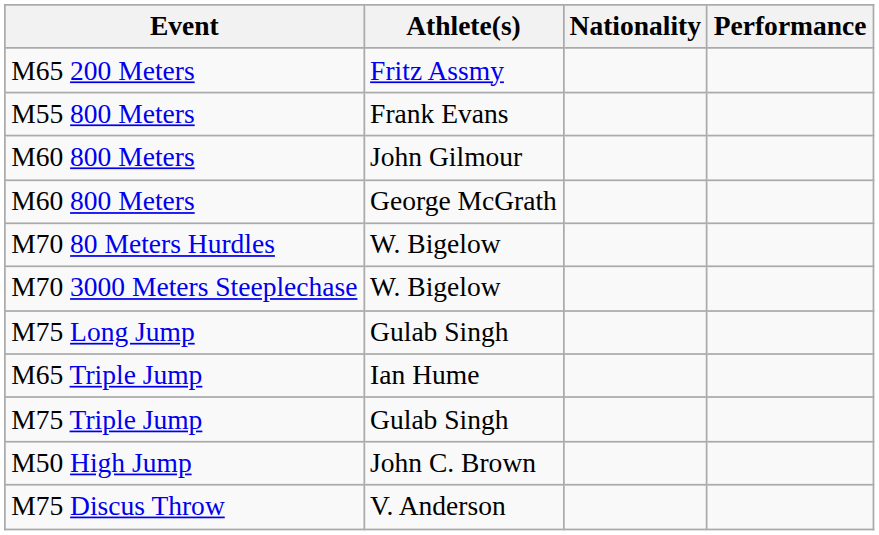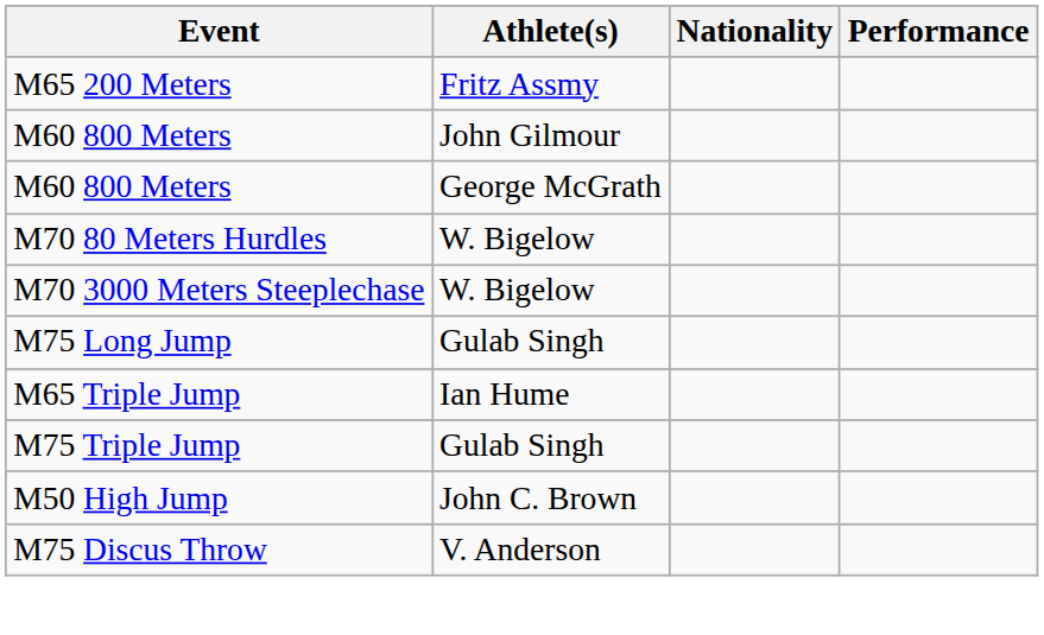 <table class="wikitable">
 <tr>
 <th>Event</th>
 <th>Athlete(s)</th>
 <th>Nationality</th>
 <th>Performance</th>
 </tr>
 <tr>
 <td>M65 <a href='#'>200 Meters</a></td>
 <td><a href='#'>Fritz Assmy</a></td>
-<td></td>
-<td></td>
-</tr>
-<tr>
-<td>M55 <a href='#'>800 Meters</a></td>
-<td>Frank Evans</td>
 <td></td>
 <td></td>
 </tr>
 <tr>
 <td>M60 <a href='#'>800 Meters</a></td>
 <td>John Gilmour</td>
 <td></td>
 <td></td>
 </tr>
 <tr>
 <td>M60 <a href='#'>800 Meters</a></td>
 <td>George McGrath</td>
 <td></td>
 <td></td>
 </tr>
 <tr>
 <td>M70 <a href='#'>80 Meters Hurdles</a></td>
 <td>W. Bigelow</td>
 <td></td>
 <td></td>
 </tr>
 <tr>
 <td>M70 <a href='#'>3000 Meters Steeplechase</a></td>
 <td>W. Bigelow</td>
 <td></td>
 <td></td>
 </tr>
 <tr>
 <td>M75 <a href='#'>Long Jump</a></td>
 <td>Gulab Singh</td>
 <td></td>
 <td></td>
 </tr>
 <tr>
 <td>M65 <a href='#'>Triple Jump</a></td>
 <td>Ian Hume</td>
 <td></td>
 <td></td>
 </tr>
 <tr>
 <td>M75 <a href='#'>Triple Jump</a></td>
 <td>Gulab Singh</td>
 <td></td>
 <td></td>
 </tr>
 <tr>
 <td>M50 <a href='#'>High Jump</a></td>
 <td>John C. Brown</td>
 <td></td>
 <td></td>
 </tr>
 <tr>
 <td>M75 <a href='#'>Discus Throw</a></td>
 <td>V. Anderson</td>
 <td></td>
 <td></td>
 </tr>
 </table>
